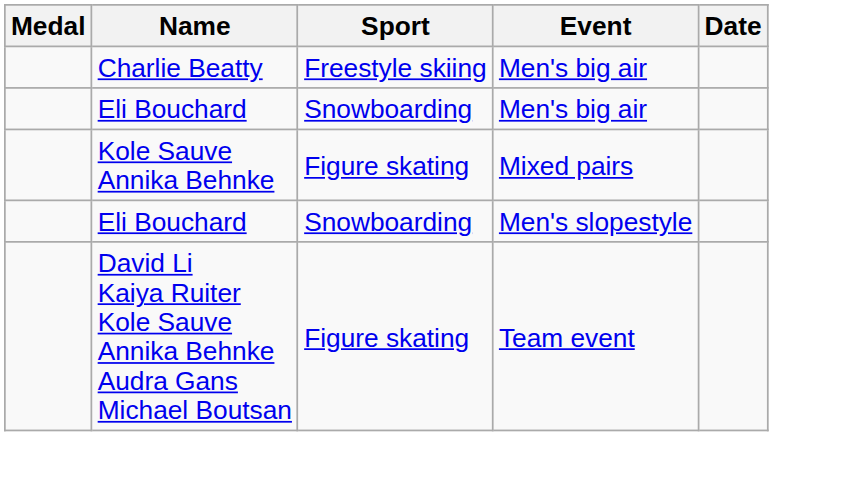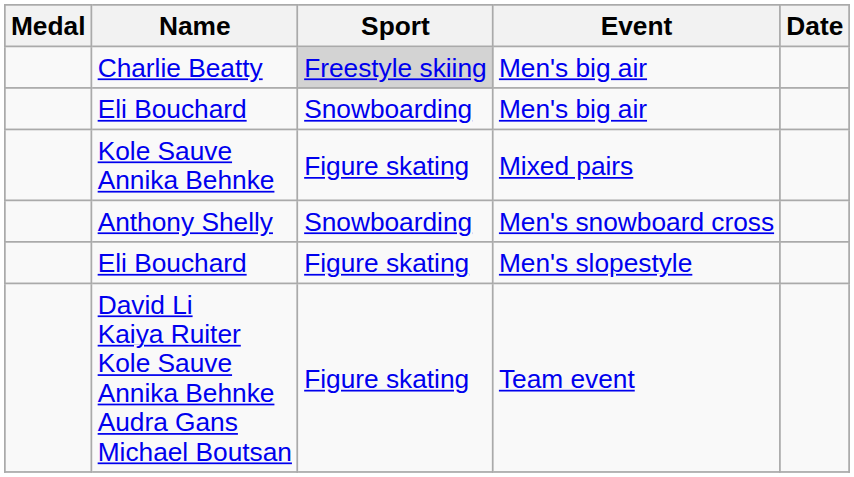 <table class="wikitable sortable" style="font-size:95%">
 <tr>
 <th>Medal</th>
 <th>Name</th>
 <th>Sport</th>
 <th>Event</th>
 <th>Date</th>
 </tr>
 <tr>
 <td></td>
 <td><a href='#'>Charlie Beatty</a></td>
-<td><a href='#'>Freestyle skiing</a></td>
+<td style="background: lightgrey;"><a href='#'>Freestyle skiing</a></td>
 <td><a href='#'>Men's big air</a></td>
 <td></td>
 </tr>
 <tr>
 <td></td>
 <td><a href='#'>Eli Bouchard</a></td>
 <td><a href='#'>Snowboarding</a></td>
 <td><a href='#'>Men's big air</a></td>
 <td></td>
 </tr>
 <tr>
 <td></td>
 <td><a href='#'>Kole Sauve</a><br><a href='#'>Annika Behnke</a></td>
 <td><a href='#'>Figure skating</a></td>
 <td><a href='#'>Mixed pairs</a></td>
 <td></td>
 </tr>
 <tr>
 <td></td>
+<td><a href='#'>Anthony Shelly</a></td>
+<td><a href='#'>Snowboarding</a></td>
+<td><a href='#'>Men's snowboard cross</a></td>
+<td></td>
+</tr>
+<tr>
+<td></td>
 <td><a href='#'>Eli Bouchard</a></td>
-<td><a href='#'>Snowboarding</a></td>
+<td><a href='#'>Figure skating</a></td>
 <td><a href='#'>Men's slopestyle</a></td>
 <td></td>
 </tr>
 <tr>
 <td></td>
 <td><a href='#'>David Li</a><br><a href='#'>Kaiya Ruiter</a><br><a href='#'>Kole Sauve</a><br><a href='#'>Annika Behnke</a><br><a href='#'>Audra Gans</a><br><a href='#'>Michael Boutsan</a></td>
 <td><a href='#'>Figure skating</a></td>
 <td><a href='#'>Team event</a></td>
 <td></td>
 </tr>
 </table>
